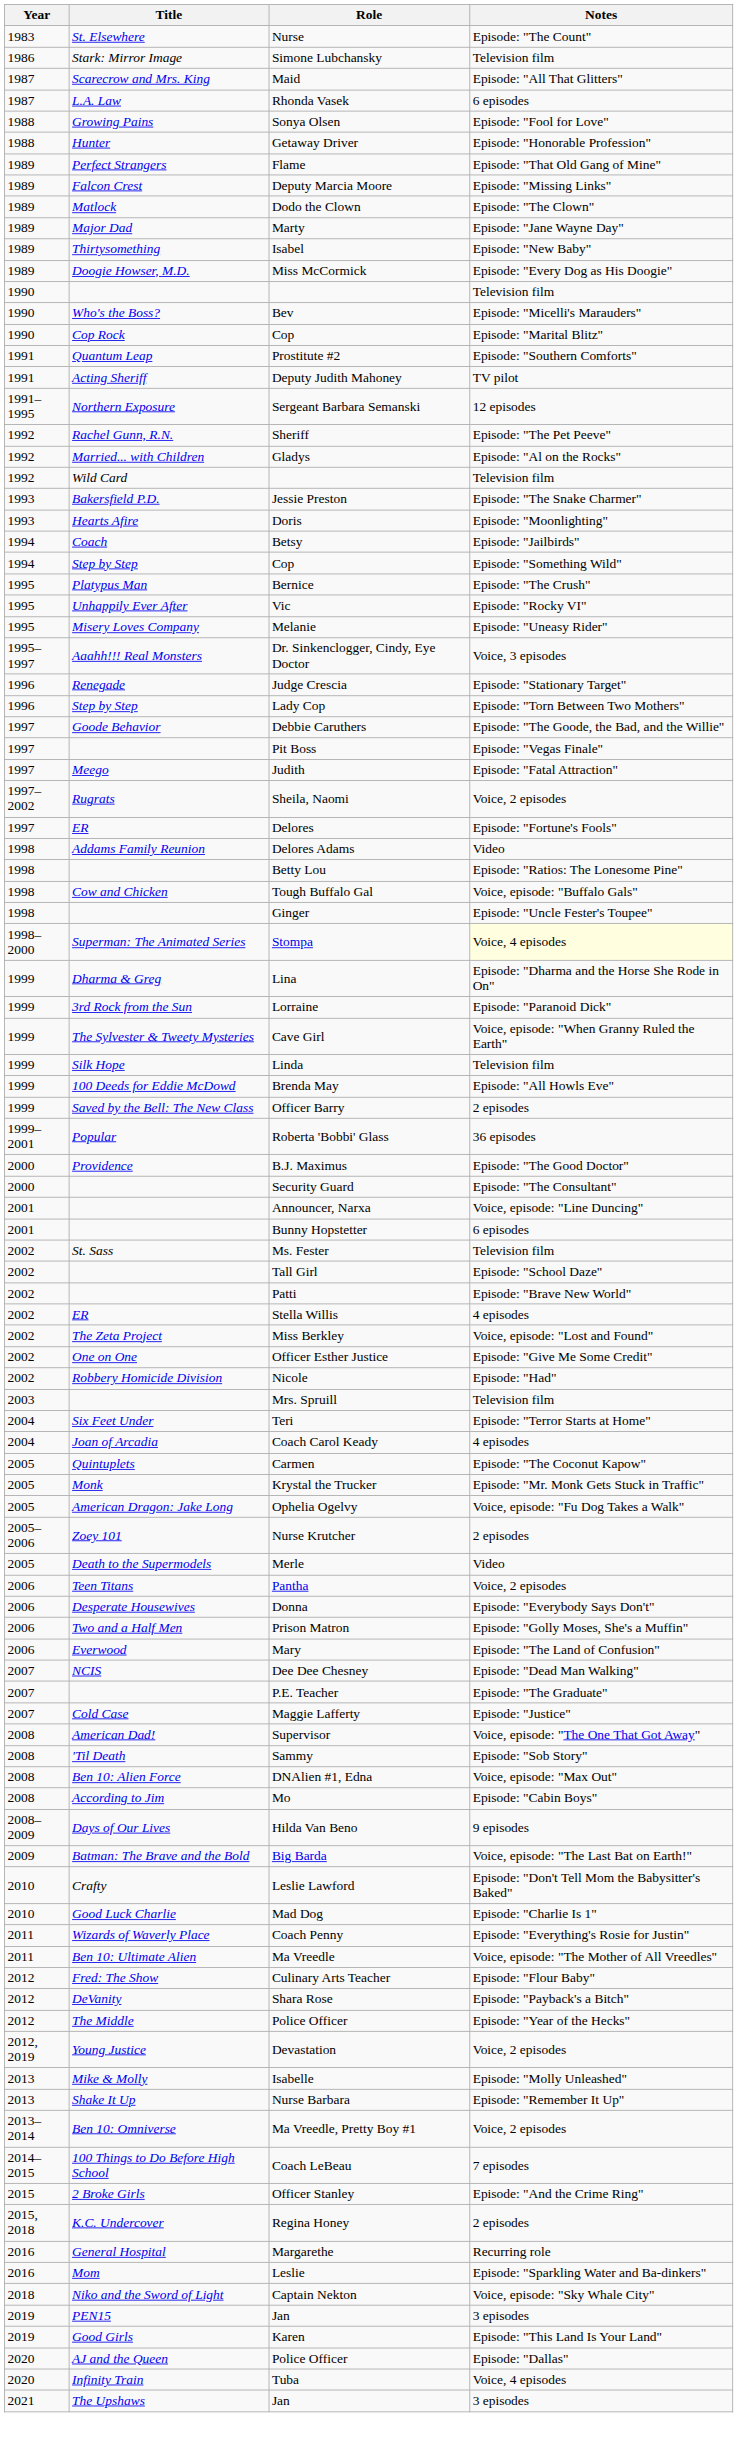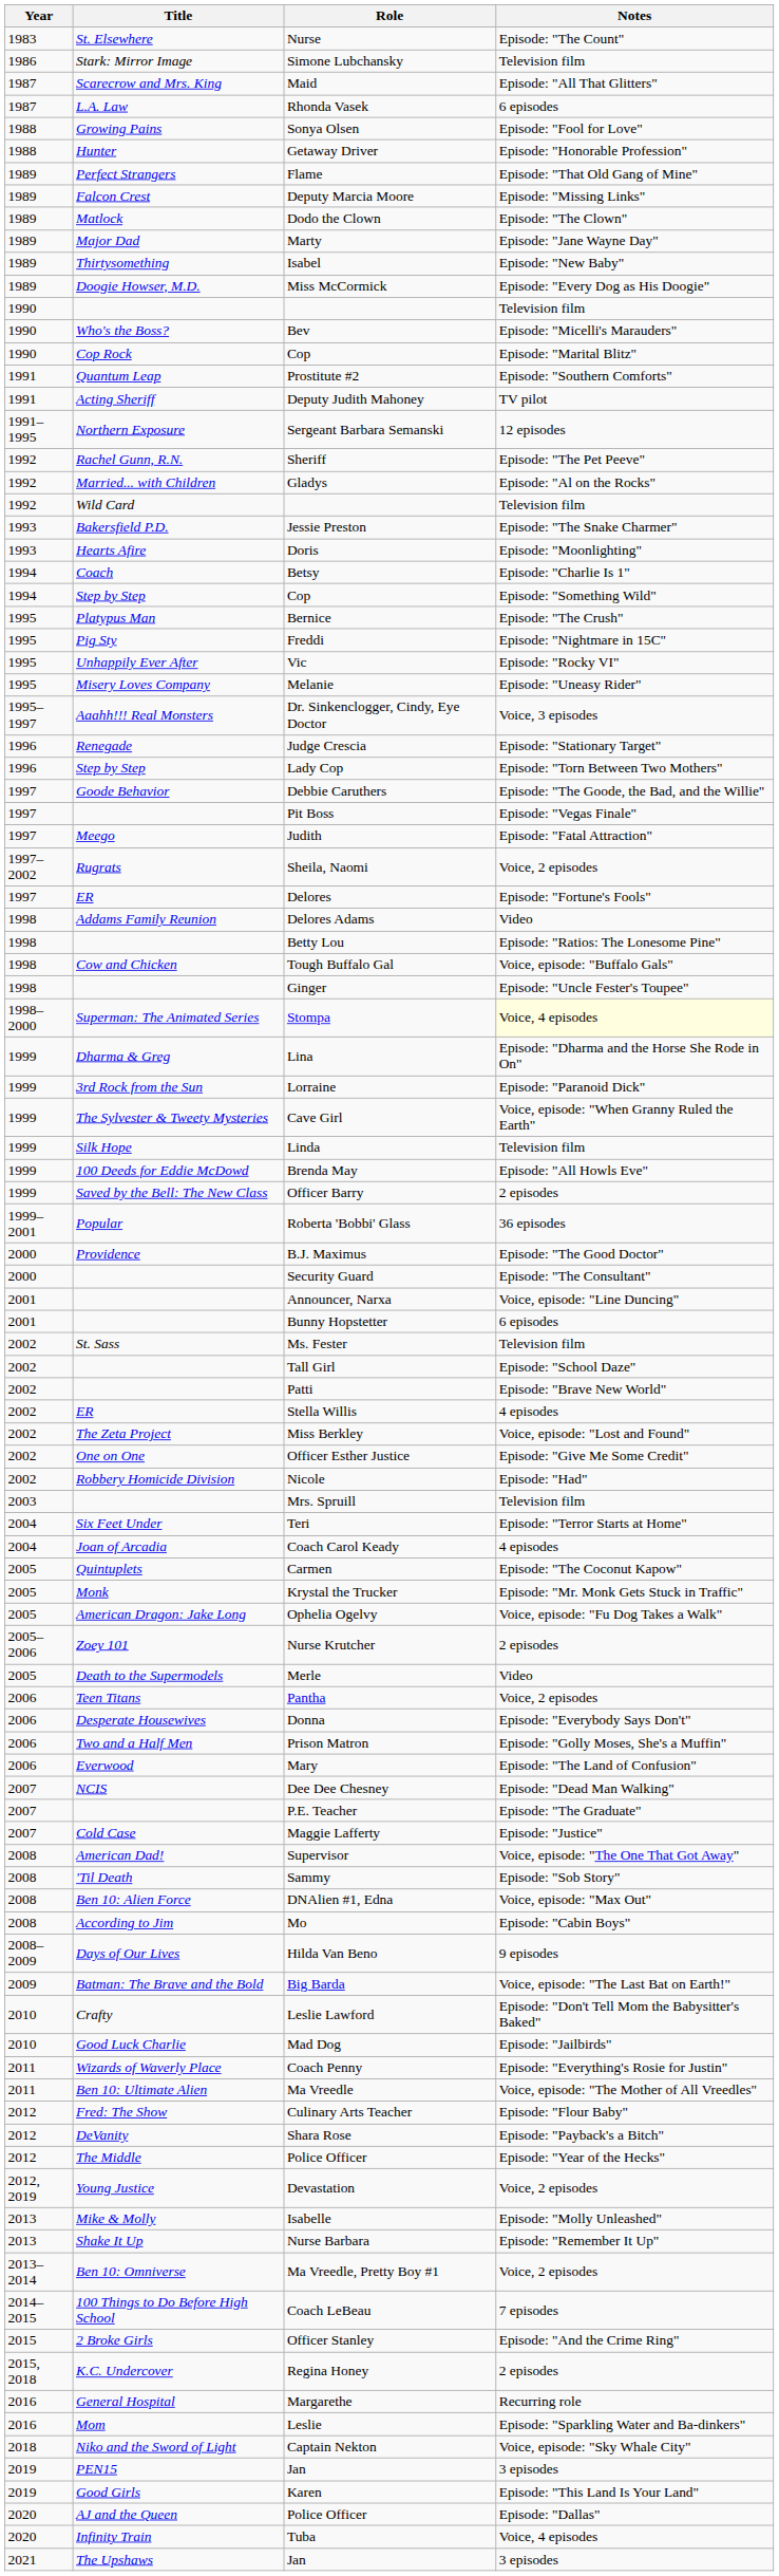 <table class="wikitable sortable">
 <tr>
 <th>Year</th>
 <th>Title</th>
 <th>Role</th>
 <th class="unsortable">Notes</th>
 </tr>
 <tr>
 <td>1983</td>
 <td><em><a href='#'>St. Elsewhere</a></em></td>
 <td>Nurse</td>
 <td>Episode: "The Count"</td>
 </tr>
 <tr>
 <td>1986</td>
 <td><em>Stark: Mirror Image</em></td>
 <td>Simone Lubchansky</td>
 <td>Television film</td>
 </tr>
 <tr>
 <td>1987</td>
 <td><em><a href='#'>Scarecrow and Mrs. King</a></em></td>
 <td>Maid</td>
 <td>Episode: "All That Glitters"</td>
 </tr>
 <tr>
 <td>1987</td>
 <td><em><a href='#'>L.A. Law</a></em></td>
 <td>Rhonda Vasek</td>
 <td>6 episodes</td>
 </tr>
 <tr>
 <td>1988</td>
 <td><em><a href='#'>Growing Pains</a></em></td>
 <td>Sonya Olsen</td>
 <td>Episode: "Fool for Love"</td>
 </tr>
 <tr>
 <td>1988</td>
 <td><em><a href='#'>Hunter</a></em></td>
 <td>Getaway Driver</td>
 <td>Episode: "Honorable Profession"</td>
 </tr>
 <tr>
 <td>1989</td>
 <td><em><a href='#'>Perfect Strangers</a></em></td>
 <td>Flame</td>
 <td>Episode: "That Old Gang of Mine"</td>
 </tr>
 <tr>
 <td>1989</td>
 <td><em><a href='#'>Falcon Crest</a></em></td>
 <td>Deputy Marcia Moore</td>
 <td>Episode: "Missing Links"</td>
 </tr>
 <tr>
 <td>1989</td>
 <td><em><a href='#'>Matlock</a></em></td>
 <td>Dodo the Clown</td>
 <td>Episode: "The Clown"</td>
 </tr>
 <tr>
 <td>1989</td>
 <td><em><a href='#'>Major Dad</a></em></td>
 <td>Marty</td>
 <td>Episode: "Jane Wayne Day"</td>
 </tr>
 <tr>
 <td>1989</td>
 <td><em><a href='#'>Thirtysomething</a></em></td>
 <td>Isabel</td>
 <td>Episode: "New Baby"</td>
 </tr>
 <tr>
 <td>1989</td>
 <td><em><a href='#'>Doogie Howser, M.D.</a></em></td>
 <td>Miss McCormick</td>
 <td>Episode: "Every Dog as His Doogie"</td>
 </tr>
 <tr>
 <td>1990</td>
 <td><em></em></td>
 <td></td>
 <td>Television film</td>
 </tr>
 <tr>
 <td>1990</td>
 <td><em><a href='#'>Who's the Boss?</a></em></td>
 <td>Bev</td>
 <td>Episode: "Micelli's Marauders"</td>
 </tr>
 <tr>
 <td>1990</td>
 <td><em><a href='#'>Cop Rock</a></em></td>
 <td>Cop</td>
 <td>Episode: "Marital Blitz"</td>
 </tr>
 <tr>
 <td>1991</td>
 <td><em><a href='#'>Quantum Leap</a></em></td>
 <td>Prostitute #2</td>
 <td>Episode: "Southern Comforts"</td>
 </tr>
 <tr>
 <td>1991</td>
 <td><em><a href='#'>Acting Sheriff</a></em></td>
 <td>Deputy Judith Mahoney</td>
 <td>TV pilot</td>
 </tr>
 <tr>
 <td>1991–1995</td>
 <td><em><a href='#'>Northern Exposure</a></em></td>
 <td>Sergeant Barbara Semanski</td>
 <td>12 episodes</td>
 </tr>
 <tr>
 <td>1992</td>
 <td><em><a href='#'>Rachel Gunn, R.N.</a></em></td>
 <td>Sheriff</td>
 <td>Episode: "The Pet Peeve"</td>
 </tr>
 <tr>
 <td>1992</td>
 <td><em><a href='#'>Married... with Children</a></em></td>
 <td>Gladys</td>
 <td>Episode: "Al on the Rocks"</td>
 </tr>
 <tr>
 <td>1992</td>
 <td><em>Wild Card</em></td>
 <td></td>
 <td>Television film</td>
 </tr>
 <tr>
 <td>1993</td>
 <td><em><a href='#'>Bakersfield P.D.</a></em></td>
 <td>Jessie Preston</td>
 <td>Episode: "The Snake Charmer"</td>
 </tr>
 <tr>
 <td>1993</td>
 <td><em><a href='#'>Hearts Afire</a></em></td>
 <td>Doris</td>
 <td>Episode: "Moonlighting"</td>
 </tr>
 <tr>
 <td>1994</td>
 <td><em><a href='#'>Coach</a></em></td>
 <td>Betsy</td>
-<td>Episode: "Jailbirds"</td>
+<td>Episode: "Charlie Is 1"</td>
 </tr>
 <tr>
 <td>1994</td>
 <td><em><a href='#'>Step by Step</a></em></td>
 <td>Cop</td>
 <td>Episode: "Something Wild"</td>
 </tr>
 <tr>
 <td>1995</td>
 <td><em><a href='#'>Platypus Man</a></em></td>
 <td>Bernice</td>
 <td>Episode: "The Crush"</td>
+</tr>
+<tr>
+<td>1995</td>
+<td><em><a href='#'>Pig Sty</a></em></td>
+<td>Freddi</td>
+<td>Episode: "Nightmare in 15C"</td>
 </tr>
 <tr>
 <td>1995</td>
 <td><em><a href='#'>Unhappily Ever After</a></em></td>
 <td>Vic</td>
 <td>Episode: "Rocky VI"</td>
 </tr>
 <tr>
 <td>1995</td>
 <td><em><a href='#'>Misery Loves Company</a></em></td>
 <td>Melanie</td>
 <td>Episode: "Uneasy Rider"</td>
 </tr>
 <tr>
 <td>1995–1997</td>
 <td><em><a href='#'>Aaahh!!! Real Monsters</a></em></td>
 <td>Dr. Sinkenclogger, Cindy, Eye Doctor</td>
 <td>Voice, 3 episodes</td>
 </tr>
 <tr>
 <td>1996</td>
 <td><em><a href='#'>Renegade</a></em></td>
 <td>Judge Crescia</td>
 <td>Episode: "Stationary Target"</td>
 </tr>
 <tr>
 <td>1996</td>
 <td><em><a href='#'>Step by Step</a></em></td>
 <td>Lady Cop</td>
 <td>Episode: "Torn Between Two Mothers"</td>
 </tr>
 <tr>
 <td>1997</td>
 <td><em><a href='#'>Goode Behavior</a></em></td>
 <td>Debbie Caruthers</td>
 <td>Episode: "The Goode, the Bad, and the Willie"</td>
 </tr>
 <tr>
 <td>1997</td>
 <td><em></em></td>
 <td>Pit Boss</td>
 <td>Episode: "Vegas Finale"</td>
 </tr>
 <tr>
 <td>1997</td>
 <td><em><a href='#'>Meego</a></em></td>
 <td>Judith</td>
 <td>Episode: "Fatal Attraction"</td>
 </tr>
 <tr>
 <td>1997–2002</td>
 <td><em><a href='#'>Rugrats</a></em></td>
 <td>Sheila, Naomi</td>
 <td>Voice, 2 episodes</td>
 </tr>
 <tr>
 <td>1997</td>
 <td><em><a href='#'>ER</a></em></td>
 <td>Delores</td>
 <td>Episode: "Fortune's Fools"</td>
 </tr>
 <tr>
 <td>1998</td>
 <td><em><a href='#'>Addams Family Reunion</a></em></td>
 <td>Delores Adams</td>
 <td>Video</td>
 </tr>
 <tr>
 <td>1998</td>
 <td><em></em></td>
 <td>Betty Lou</td>
 <td>Episode: "Ratios: The Lonesome Pine"</td>
 </tr>
 <tr>
 <td>1998</td>
 <td><em><a href='#'>Cow and Chicken</a></em></td>
 <td>Tough Buffalo Gal</td>
 <td>Voice, episode: "Buffalo Gals"</td>
 </tr>
 <tr>
 <td>1998</td>
 <td><em></em></td>
 <td>Ginger</td>
 <td>Episode: "Uncle Fester's Toupee"</td>
 </tr>
 <tr>
 <td>1998–2000</td>
 <td><em><a href='#'>Superman: The Animated Series</a></em></td>
 <td><a href='#'>Stompa</a></td>
 <td style="background: lightyellow;">Voice, 4 episodes</td>
 </tr>
 <tr>
 <td>1999</td>
 <td><em><a href='#'>Dharma & Greg</a></em></td>
 <td>Lina</td>
 <td>Episode: "Dharma and the Horse She Rode in On"</td>
 </tr>
 <tr>
 <td>1999</td>
 <td><em><a href='#'>3rd Rock from the Sun</a></em></td>
 <td>Lorraine</td>
 <td>Episode: "Paranoid Dick"</td>
 </tr>
 <tr>
 <td>1999</td>
 <td><em><a href='#'>The Sylvester & Tweety Mysteries</a></em></td>
 <td>Cave Girl</td>
 <td>Voice, episode: "When Granny Ruled the Earth"</td>
 </tr>
 <tr>
 <td>1999</td>
 <td><em><a href='#'>Silk Hope</a></em></td>
 <td>Linda</td>
 <td>Television film</td>
 </tr>
 <tr>
 <td>1999</td>
 <td><em><a href='#'>100 Deeds for Eddie McDowd</a></em></td>
 <td>Brenda May</td>
 <td>Episode: "All Howls Eve"</td>
 </tr>
 <tr>
 <td>1999</td>
 <td><em><a href='#'>Saved by the Bell: The New Class</a></em></td>
 <td>Officer Barry</td>
 <td>2 episodes</td>
 </tr>
 <tr>
 <td>1999–2001</td>
 <td><em><a href='#'>Popular</a></em></td>
 <td>Roberta 'Bobbi' Glass</td>
 <td>36 episodes</td>
 </tr>
 <tr>
 <td>2000</td>
 <td><em><a href='#'>Providence</a></em></td>
 <td>B.J. Maximus</td>
 <td>Episode: "The Good Doctor"</td>
 </tr>
 <tr>
 <td>2000</td>
 <td><em></em></td>
 <td>Security Guard</td>
 <td>Episode: "The Consultant"</td>
 </tr>
 <tr>
 <td>2001</td>
 <td><em></em></td>
 <td>Announcer, Narxa</td>
 <td>Voice, episode: "Line Duncing"</td>
 </tr>
 <tr>
 <td>2001</td>
 <td><em></em></td>
 <td>Bunny Hopstetter</td>
 <td>6 episodes</td>
 </tr>
 <tr>
 <td>2002</td>
 <td><em>St. Sass</em></td>
 <td>Ms. Fester</td>
 <td>Television film</td>
 </tr>
 <tr>
 <td>2002</td>
 <td><em></em></td>
 <td>Tall Girl</td>
 <td>Episode: "School Daze"</td>
 </tr>
 <tr>
 <td>2002</td>
 <td><em></em></td>
 <td>Patti</td>
 <td>Episode: "Brave New World"</td>
 </tr>
 <tr>
 <td>2002</td>
 <td><em><a href='#'>ER</a></em></td>
 <td>Stella Willis</td>
 <td>4 episodes</td>
 </tr>
 <tr>
 <td>2002</td>
 <td><em><a href='#'>The Zeta Project</a></em></td>
 <td>Miss Berkley</td>
 <td>Voice, episode: "Lost and Found"</td>
 </tr>
 <tr>
 <td>2002</td>
 <td><em><a href='#'>One on One</a></em></td>
 <td>Officer Esther Justice</td>
 <td>Episode: "Give Me Some Credit"</td>
 </tr>
 <tr>
 <td>2002</td>
 <td><em><a href='#'>Robbery Homicide Division</a></em></td>
 <td>Nicole</td>
 <td>Episode: "Had"</td>
 </tr>
 <tr>
 <td>2003</td>
 <td><em></em></td>
 <td>Mrs. Spruill</td>
 <td>Television film</td>
 </tr>
 <tr>
 <td>2004</td>
 <td><em><a href='#'>Six Feet Under</a></em></td>
 <td>Teri</td>
 <td>Episode: "Terror Starts at Home"</td>
 </tr>
 <tr>
 <td>2004</td>
 <td><em><a href='#'>Joan of Arcadia</a></em></td>
 <td>Coach Carol Keady</td>
 <td>4 episodes</td>
 </tr>
 <tr>
 <td>2005</td>
 <td><em><a href='#'>Quintuplets</a></em></td>
 <td>Carmen</td>
 <td>Episode: "The Coconut Kapow"</td>
 </tr>
 <tr>
 <td>2005</td>
 <td><em><a href='#'>Monk</a></em></td>
 <td>Krystal the Trucker</td>
 <td>Episode: "Mr. Monk Gets Stuck in Traffic"</td>
 </tr>
 <tr>
 <td>2005</td>
 <td><em><a href='#'>American Dragon: Jake Long</a></em></td>
 <td>Ophelia Ogelvy</td>
 <td>Voice, episode: "Fu Dog Takes a Walk"</td>
 </tr>
 <tr>
 <td>2005–2006</td>
 <td><em><a href='#'>Zoey 101</a></em></td>
 <td>Nurse Krutcher</td>
 <td>2 episodes</td>
 </tr>
 <tr>
 <td>2005</td>
 <td><em><a href='#'>Death to the Supermodels</a></em></td>
 <td>Merle</td>
 <td>Video</td>
 </tr>
 <tr>
 <td>2006</td>
 <td><em><a href='#'>Teen Titans</a></em></td>
 <td><a href='#'>Pantha</a></td>
 <td>Voice, 2 episodes</td>
 </tr>
 <tr>
 <td>2006</td>
 <td><em><a href='#'>Desperate Housewives</a></em></td>
 <td>Donna</td>
 <td>Episode: "Everybody Says Don't"</td>
 </tr>
 <tr>
 <td>2006</td>
 <td><em><a href='#'>Two and a Half Men</a></em></td>
 <td>Prison Matron</td>
 <td>Episode: "Golly Moses, She's a Muffin"</td>
 </tr>
 <tr>
 <td>2006</td>
 <td><em><a href='#'>Everwood</a></em></td>
 <td>Mary</td>
 <td>Episode: "The Land of Confusion"</td>
 </tr>
 <tr>
 <td>2007</td>
 <td><em><a href='#'>NCIS</a></em></td>
 <td>Dee Dee Chesney</td>
 <td>Episode: "Dead Man Walking"</td>
 </tr>
 <tr>
 <td>2007</td>
 <td><em></em></td>
 <td>P.E. Teacher</td>
 <td>Episode: "The Graduate"</td>
 </tr>
 <tr>
 <td>2007</td>
 <td><em><a href='#'>Cold Case</a></em></td>
 <td>Maggie Lafferty</td>
 <td>Episode: "Justice"</td>
 </tr>
 <tr>
 <td>2008</td>
 <td><em><a href='#'>American Dad!</a></em></td>
 <td>Supervisor</td>
 <td>Voice, episode: "<a href='#'>The One That Got Away</a>"</td>
 </tr>
 <tr>
 <td>2008</td>
 <td><em><a href='#'>'Til Death</a></em></td>
 <td>Sammy</td>
 <td>Episode: "Sob Story"</td>
 </tr>
 <tr>
 <td>2008</td>
 <td><em><a href='#'>Ben 10: Alien Force</a></em></td>
 <td>DNAlien #1, Edna</td>
 <td>Voice, episode: "Max Out"</td>
 </tr>
 <tr>
 <td>2008</td>
 <td><em><a href='#'>According to Jim</a></em></td>
 <td>Mo</td>
 <td>Episode: "Cabin Boys"</td>
 </tr>
 <tr>
 <td>2008–2009</td>
 <td><em><a href='#'>Days of Our Lives</a></em></td>
 <td>Hilda Van Beno</td>
 <td>9 episodes</td>
 </tr>
 <tr>
 <td>2009</td>
 <td><em><a href='#'>Batman: The Brave and the Bold</a></em></td>
 <td><a href='#'>Big Barda</a></td>
 <td>Voice, episode: "The Last Bat on Earth!"</td>
 </tr>
 <tr>
 <td>2010</td>
 <td><em>Crafty</em></td>
 <td>Leslie Lawford</td>
 <td>Episode: "Don't Tell Mom the Babysitter's Baked"</td>
 </tr>
 <tr>
 <td>2010</td>
 <td><em><a href='#'>Good Luck Charlie</a></em></td>
 <td>Mad Dog</td>
-<td>Episode: "Charlie Is 1"</td>
+<td>Episode: "Jailbirds"</td>
 </tr>
 <tr>
 <td>2011</td>
 <td><em><a href='#'>Wizards of Waverly Place</a></em></td>
 <td>Coach Penny</td>
 <td>Episode: "Everything's Rosie for Justin"</td>
 </tr>
 <tr>
 <td>2011</td>
 <td><em><a href='#'>Ben 10: Ultimate Alien</a></em></td>
 <td>Ma Vreedle</td>
 <td>Voice, episode: "The Mother of All Vreedles"</td>
 </tr>
 <tr>
 <td>2012</td>
 <td><em><a href='#'>Fred: The Show</a></em></td>
 <td>Culinary Arts Teacher</td>
 <td>Episode: "Flour Baby"</td>
 </tr>
 <tr>
 <td>2012</td>
 <td><em><a href='#'>DeVanity</a></em></td>
 <td>Shara Rose</td>
 <td>Episode: "Payback's a Bitch"</td>
 </tr>
 <tr>
 <td>2012</td>
 <td><em><a href='#'>The Middle</a></em></td>
 <td>Police Officer</td>
 <td>Episode: "Year of the Hecks"</td>
 </tr>
 <tr>
 <td>2012, 2019</td>
 <td><em><a href='#'>Young Justice</a></em></td>
 <td>Devastation</td>
 <td>Voice, 2 episodes</td>
 </tr>
 <tr>
 <td>2013</td>
 <td><em><a href='#'>Mike & Molly</a></em></td>
 <td>Isabelle</td>
 <td>Episode: "Molly Unleashed"</td>
 </tr>
 <tr>
 <td>2013</td>
 <td><em><a href='#'>Shake It Up</a></em></td>
 <td>Nurse Barbara</td>
 <td>Episode: "Remember It Up"</td>
 </tr>
 <tr>
 <td>2013–2014</td>
 <td><em><a href='#'>Ben 10: Omniverse</a></em></td>
 <td>Ma Vreedle, Pretty Boy #1</td>
 <td>Voice, 2 episodes</td>
 </tr>
 <tr>
 <td>2014–2015</td>
 <td><em><a href='#'>100 Things to Do Before High School</a></em></td>
 <td>Coach LeBeau</td>
 <td>7 episodes</td>
 </tr>
 <tr>
 <td>2015</td>
 <td><em><a href='#'>2 Broke Girls</a></em></td>
 <td>Officer Stanley</td>
 <td>Episode: "And the Crime Ring"</td>
 </tr>
 <tr>
 <td>2015, 2018</td>
 <td><em><a href='#'>K.C. Undercover</a></em></td>
 <td>Regina Honey</td>
 <td>2 episodes</td>
 </tr>
 <tr>
 <td>2016</td>
 <td><em><a href='#'>General Hospital</a></em></td>
 <td>Margarethe</td>
 <td>Recurring role</td>
 </tr>
 <tr>
 <td>2016</td>
 <td><em><a href='#'>Mom</a></em></td>
 <td>Leslie</td>
 <td>Episode: "Sparkling Water and Ba-dinkers"</td>
 </tr>
 <tr>
 <td>2018</td>
 <td><em><a href='#'>Niko and the Sword of Light</a></em></td>
 <td>Captain Nekton</td>
 <td>Voice, episode: "Sky Whale City"</td>
 </tr>
 <tr>
 <td>2019</td>
 <td><em><a href='#'>PEN15</a></em></td>
 <td>Jan</td>
 <td>3 episodes</td>
 </tr>
 <tr>
 <td>2019</td>
 <td><em><a href='#'>Good Girls</a></em></td>
 <td>Karen</td>
 <td>Episode: "This Land Is Your Land"</td>
 </tr>
 <tr>
 <td>2020</td>
 <td><em><a href='#'>AJ and the Queen</a></em></td>
 <td>Police Officer</td>
 <td>Episode: "Dallas"</td>
 </tr>
 <tr>
 <td>2020</td>
 <td><em><a href='#'>Infinity Train</a></em></td>
 <td>Tuba</td>
 <td>Voice, 4 episodes</td>
 </tr>
 <tr>
 <td>2021</td>
 <td><em><a href='#'>The Upshaws</a></em></td>
 <td>Jan</td>
 <td>3 episodes</td>
 </tr>
 </table>
